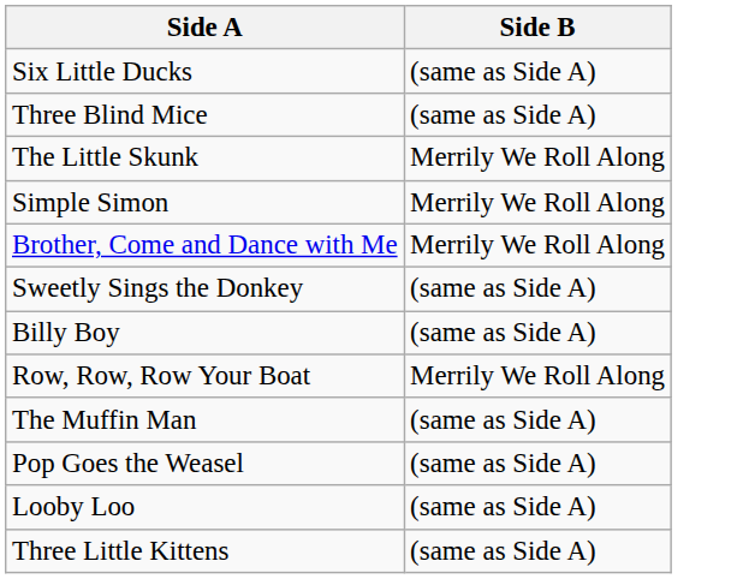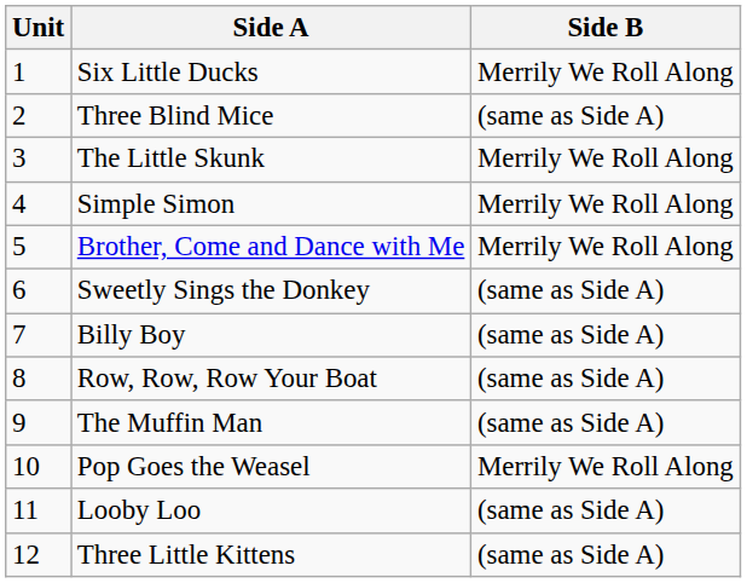 <table class="wikitable">
 <tr>
+<th>Unit</th>
 <th>Side A</th>
 <th>Side B</th>
 </tr>
 <tr>
+<td>1</td>
 <td>Six Little Ducks</td>
-<td>(same as Side A)</td>
+<td>Merrily We Roll Along</td>
 </tr>
 <tr>
+<td>2</td>
 <td>Three Blind Mice</td>
 <td>(same as Side A)</td>
 </tr>
 <tr>
+<td>3</td>
 <td>The Little Skunk</td>
 <td>Merrily We Roll Along</td>
 </tr>
 <tr>
+<td>4</td>
 <td>Simple Simon</td>
 <td>Merrily We Roll Along</td>
 </tr>
 <tr>
+<td>5</td>
 <td><a href='#'>Brother, Come and Dance with Me</a></td>
 <td>Merrily We Roll Along</td>
 </tr>
 <tr>
+<td>6</td>
 <td>Sweetly Sings the Donkey</td>
 <td>(same as Side A)</td>
 </tr>
 <tr>
+<td>7</td>
 <td>Billy Boy</td>
 <td>(same as Side A)</td>
 </tr>
 <tr>
+<td>8</td>
 <td>Row, Row, Row Your Boat</td>
-<td>Merrily We Roll Along</td>
+<td>(same as Side A)</td>
 </tr>
 <tr>
+<td>9</td>
 <td>The Muffin Man</td>
 <td>(same as Side A)</td>
 </tr>
 <tr>
+<td>10</td>
 <td>Pop Goes the Weasel</td>
-<td>(same as Side A)</td>
+<td>Merrily We Roll Along</td>
 </tr>
 <tr>
+<td>11</td>
 <td>Looby Loo</td>
 <td>(same as Side A)</td>
 </tr>
 <tr>
+<td>12</td>
 <td>Three Little Kittens</td>
 <td>(same as Side A)</td>
 </tr>
 </table>
